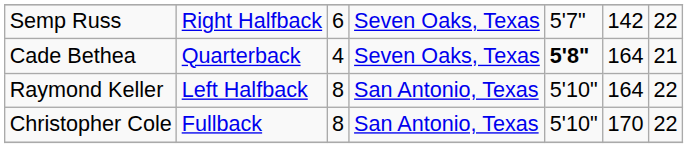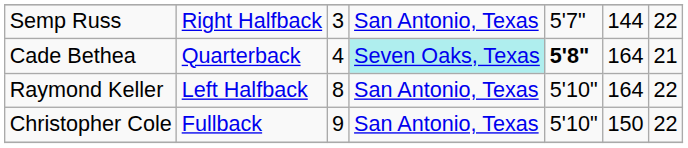 <table class="wikitable">
 <tr>
 </tr>
 <tr>
 <td>Semp Russ</td>
 <td><a href='#'>Right Halfback</a></td>
-<td>6</td>
-<td><a href='#'>Seven Oaks, Texas</a></td>
+<td>3</td>
+<td><a href='#'>San Antonio, Texas</a></td>
 <td>5'7"</td>
-<td>142</td>
+<td>144</td>
 <td>22</td>
 </tr>
 <tr>
 <td>Cade Bethea</td>
 <td><a href='#'>Quarterback</a></td>
 <td>4</td>
-<td><a href='#'>Seven Oaks, Texas</a></td>
+<td style="background: paleturquoise;"><a href='#'>Seven Oaks, Texas</a></td>
 <td><strong>5'8"</strong></td>
 <td>164</td>
 <td>21</td>
 </tr>
 <tr>
 <td>Raymond Keller</td>
 <td><a href='#'>Left Halfback</a></td>
 <td>8</td>
 <td><a href='#'>San Antonio, Texas</a></td>
 <td>5'10"</td>
 <td>164</td>
 <td>22</td>
 </tr>
 <tr>
 <td>Christopher Cole</td>
 <td><a href='#'>Fullback</a></td>
-<td>8</td>
+<td>9</td>
 <td><a href='#'>San Antonio, Texas</a></td>
 <td>5'10"</td>
-<td>170</td>
+<td>150</td>
 <td>22</td>
 </tr>
 <tr>
 </tr>
 </table>
